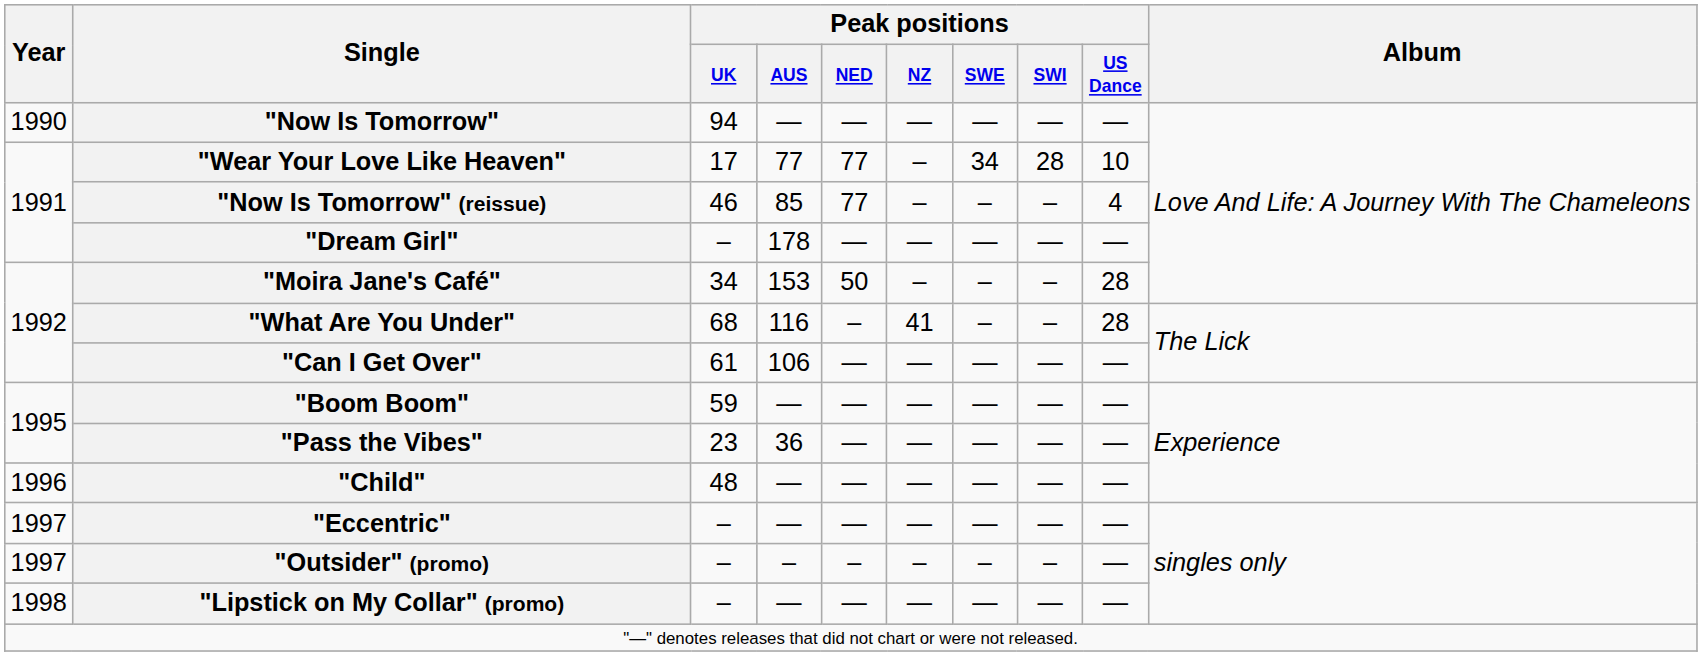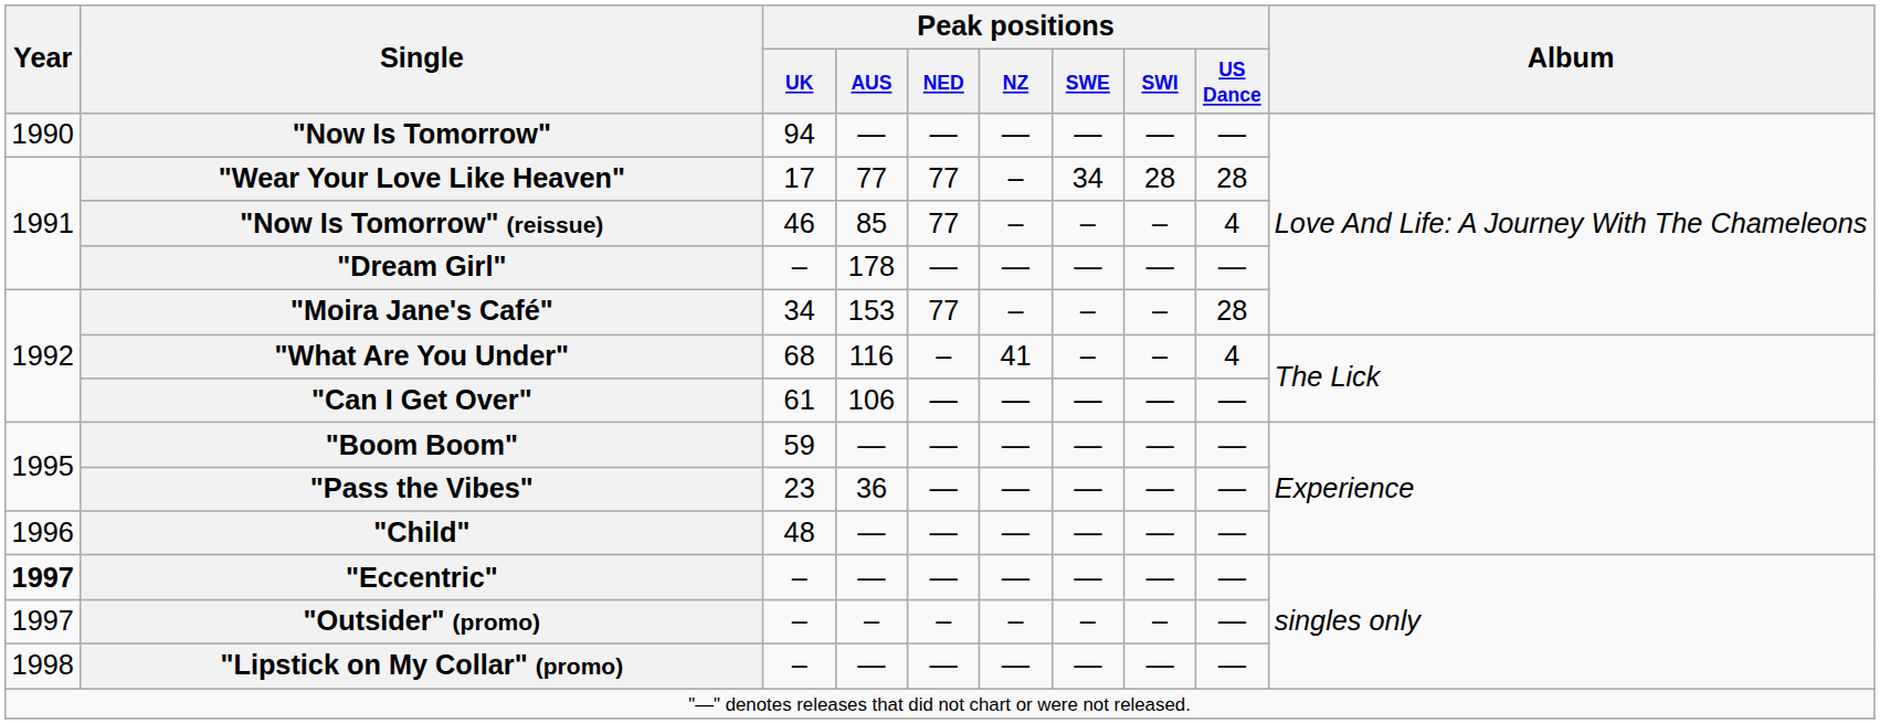 <table class="wikitable plainrowheaders" style="text-align:center;">
 <tr>
 <th rowspan="2">Year</th>
 <th rowspan="2" style="width:24em;">Single</th>
 <th colspan="7">Peak positions</th>
 <th rowspan="2">Album</th>
 </tr>
 <tr style="font-size:smaller;">
 <th width="35"><small><a href='#'>UK</a></small><br></th>
 <th width="35"><small><a href='#'>AUS</a></small><br></th>
 <th width="35"><small><a href='#'>NED</a></small><br></th>
 <th width="35"><small><a href='#'>NZ</a></small><br></th>
 <th width="35"><small><a href='#'>SWE</a></small><br></th>
 <th width="35"><small><a href='#'>SWI</a></small><br></th>
 <th width="35"><small><a href='#'>US<br>Dance</a></small><br></th>
 </tr>
 <tr>
 <td rowspan="1">1990</td>
 <th scope="row">"Now Is Tomorrow"</th>
 <td>94</td>
 <td>—</td>
 <td>—</td>
 <td>—</td>
 <td>—</td>
 <td>—</td>
 <td>—</td>
 <td align="left" rowspan="5"><em>Love And Life: A Journey With The Chameleons</em></td>
 </tr>
 <tr>
 <td rowspan="3">1991</td>
 <th scope="row">"Wear Your Love Like Heaven"</th>
 <td>17</td>
 <td>77</td>
 <td>77</td>
 <td>–</td>
 <td>34</td>
 <td>28</td>
-<td>10</td>
+<td>28</td>
 </tr>
 <tr>
 <th scope="row">"Now Is Tomorrow" <small>(reissue)</small></th>
 <td>46</td>
 <td>85</td>
 <td>77</td>
 <td>–</td>
 <td>–</td>
 <td>–</td>
 <td>4</td>
 </tr>
 <tr>
 <th scope="row">"Dream Girl"</th>
 <td>–</td>
 <td>178</td>
 <td>—</td>
 <td>—</td>
 <td>—</td>
 <td>—</td>
 <td>—</td>
 </tr>
 <tr>
 <td rowspan="3">1992</td>
 <th scope="row">"Moira Jane's Café"</th>
 <td>34</td>
 <td>153</td>
-<td>50</td>
+<td>77</td>
 <td>–</td>
 <td>–</td>
 <td>–</td>
 <td>28</td>
 </tr>
 <tr>
 <th scope="row">"What Are You Under"</th>
 <td>68</td>
 <td>116</td>
 <td>–</td>
 <td>41</td>
 <td>–</td>
 <td>–</td>
-<td>28</td>
+<td>4</td>
 <td align="left" rowspan="2"><em>The Lick</em></td>
 </tr>
 <tr>
 <th scope="row">"Can I Get Over"</th>
 <td>61</td>
 <td>106</td>
 <td>—</td>
 <td>—</td>
 <td>—</td>
 <td>—</td>
 <td>—</td>
 </tr>
 <tr>
 <td rowspan="2">1995</td>
 <th scope="row">"Boom Boom"</th>
 <td>59</td>
 <td>—</td>
 <td>—</td>
 <td>—</td>
 <td>—</td>
 <td>—</td>
 <td>—</td>
 <td align="left" rowspan="3"><em>Experience</em></td>
 </tr>
 <tr>
 <th scope="row">"Pass the Vibes"</th>
 <td>23</td>
 <td>36</td>
 <td>—</td>
 <td>—</td>
 <td>—</td>
 <td>—</td>
 <td>—</td>
 </tr>
 <tr>
 <td rowspan="1">1996</td>
 <th scope="row">"Child"</th>
 <td>48</td>
 <td>—</td>
 <td>—</td>
 <td>—</td>
 <td>—</td>
 <td>—</td>
 <td>—</td>
 </tr>
 <tr>
-<td rowspan="1">1997</td>
+<td rowspan="1"><strong>1997</strong></td>
 <th scope="row">"Eccentric"</th>
 <td>–</td>
 <td>—</td>
 <td>—</td>
 <td>—</td>
 <td>—</td>
 <td>—</td>
 <td>—</td>
 <td rowspan="3" align="left"><em>singles only</em></td>
 </tr>
 <tr>
 <td>1997</td>
 <th scope="row">"Outsider" <small>(promo)</small></th>
 <td>–</td>
 <td>–</td>
 <td>–</td>
 <td>–</td>
 <td>–</td>
 <td>–</td>
 <td>—</td>
 </tr>
 <tr>
 <td rowspan="1">1998</td>
 <th scope="row">"Lipstick on My Collar" <small>(promo)</small></th>
 <td>–</td>
 <td>—</td>
 <td>—</td>
 <td>—</td>
 <td>—</td>
 <td>—</td>
 <td>—</td>
 </tr>
 <tr>
 <td align="center" colspan="10" style="font-size:8pt">"—" denotes releases that did not chart or were not released.</td>
 </tr>
 </table>
